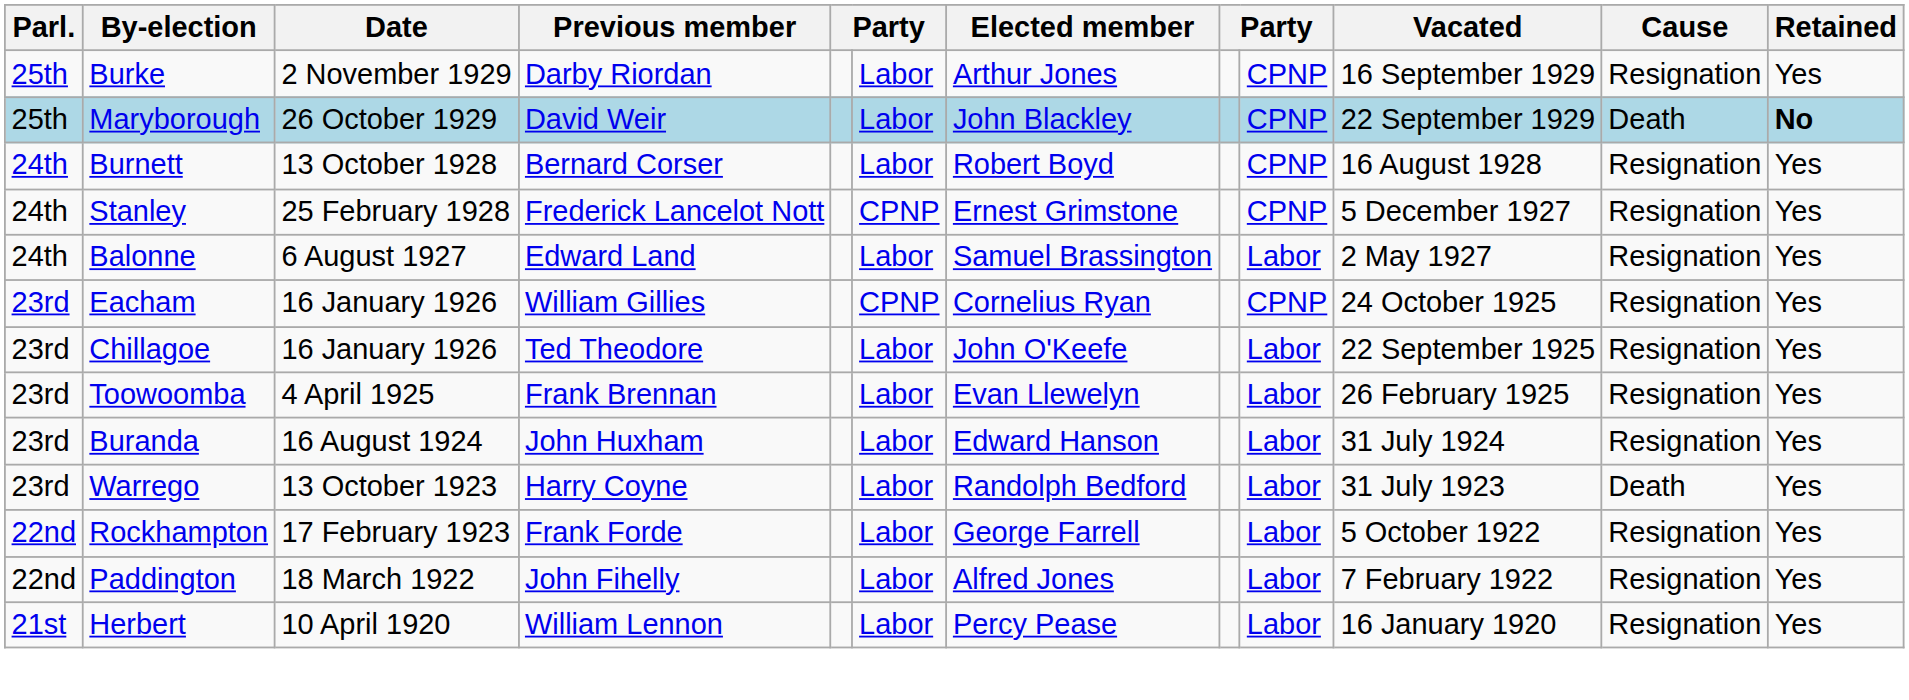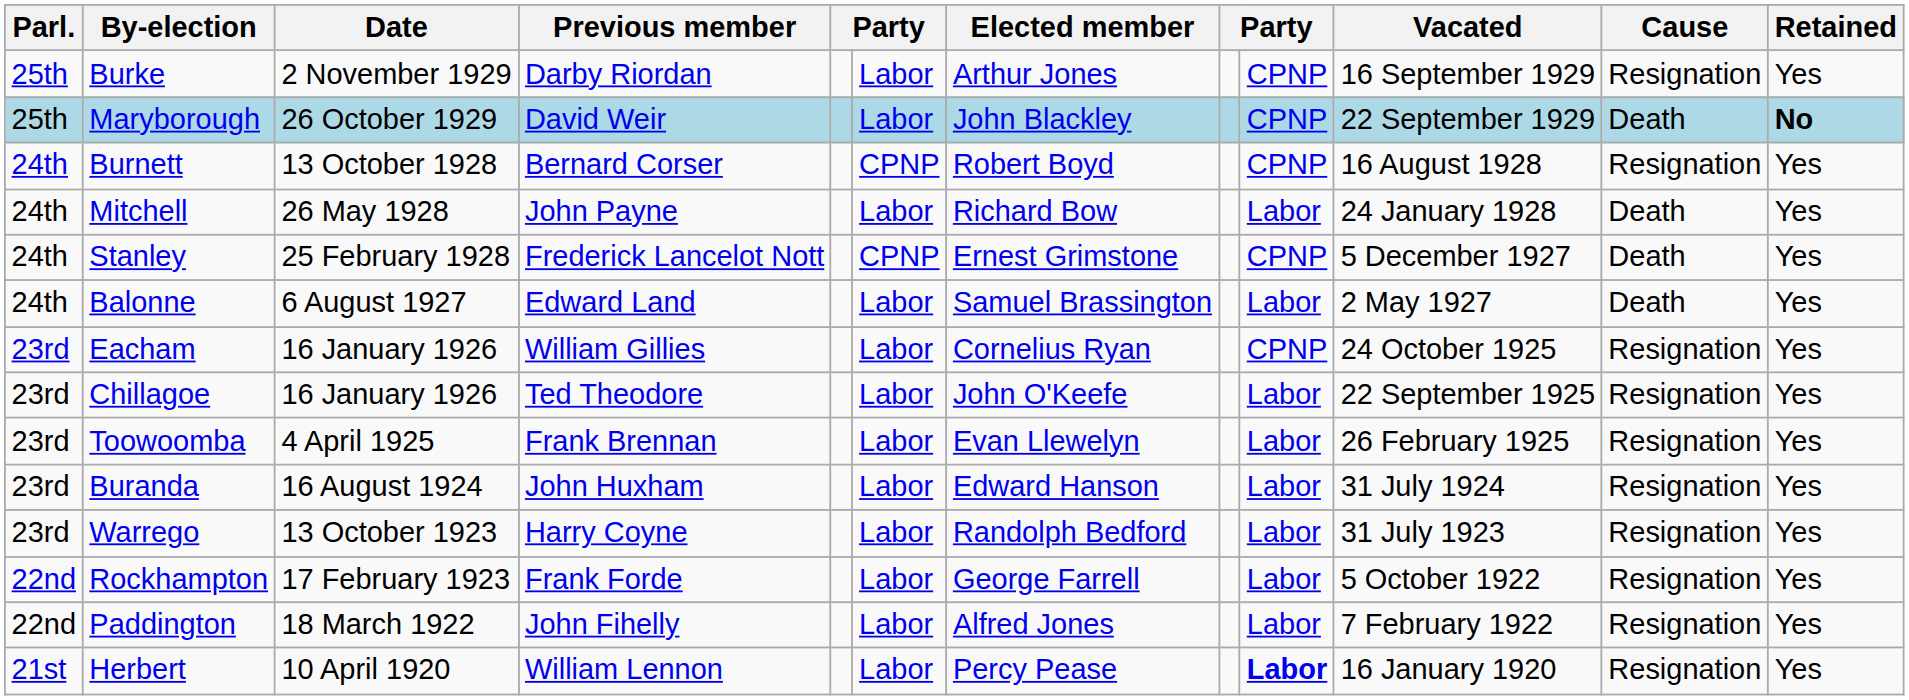 <table class="wikitable">
 <tr>
 <th>Parl.</th>
 <th>By-election</th>
 <th>Date</th>
 <th>Previous member</th>
 <th colspan="2">Party</th>
 <th>Elected member</th>
 <th colspan="2">Party</th>
 <th>Vacated</th>
 <th>Cause</th>
 <th>Retained</th>
 </tr>
 <tr>
 <td><a href='#'>25th</a></td>
 <td><a href='#'>Burke</a></td>
 <td>2 November 1929</td>
 <td><a href='#'>Darby Riordan</a></td>
 <td> </td>
 <td><a href='#'>Labor</a></td>
 <td><a href='#'>Arthur Jones</a></td>
 <td> </td>
 <td><a href='#'>CPNP</a></td>
 <td>16 September 1929</td>
 <td>Resignation</td>
 <td>Yes</td>
 </tr>
 <tr style="background:lightblue;">
 <td>25th</td>
 <td><a href='#'>Maryborough</a></td>
 <td>26 October 1929</td>
 <td><a href='#'>David Weir</a></td>
 <td> </td>
 <td><a href='#'>Labor</a></td>
 <td><a href='#'>John Blackley</a></td>
 <td> </td>
 <td><a href='#'>CPNP</a></td>
 <td>22 September 1929</td>
 <td>Death</td>
 <td><strong>No</strong></td>
 </tr>
 <tr>
 <td><a href='#'>24th</a></td>
 <td><a href='#'>Burnett</a></td>
 <td>13 October 1928</td>
 <td><a href='#'>Bernard Corser</a></td>
 <td> </td>
-<td><a href='#'>Labor</a></td>
+<td><a href='#'>CPNP</a></td>
 <td><a href='#'>Robert Boyd</a></td>
 <td> </td>
 <td><a href='#'>CPNP</a></td>
 <td>16 August 1928</td>
 <td>Resignation</td>
+<td>Yes</td>
+</tr>
+<tr>
+<td>24th</td>
+<td><a href='#'>Mitchell</a></td>
+<td>26 May 1928</td>
+<td><a href='#'>John Payne</a></td>
+<td> </td>
+<td><a href='#'>Labor</a></td>
+<td><a href='#'>Richard Bow</a></td>
+<td> </td>
+<td><a href='#'>Labor</a></td>
+<td>24 January 1928</td>
+<td>Death</td>
 <td>Yes</td>
 </tr>
 <tr>
 <td>24th</td>
 <td><a href='#'>Stanley</a></td>
 <td>25 February 1928</td>
 <td><a href='#'>Frederick Lancelot Nott</a></td>
 <td> </td>
 <td><a href='#'>CPNP</a></td>
 <td><a href='#'>Ernest Grimstone</a></td>
 <td> </td>
 <td><a href='#'>CPNP</a></td>
 <td>5 December 1927</td>
-<td>Resignation</td>
+<td>Death</td>
 <td>Yes</td>
 </tr>
 <tr>
 <td>24th</td>
 <td><a href='#'>Balonne</a></td>
 <td>6 August 1927</td>
 <td><a href='#'>Edward Land</a></td>
 <td> </td>
 <td><a href='#'>Labor</a></td>
 <td><a href='#'>Samuel Brassington</a></td>
 <td> </td>
 <td><a href='#'>Labor</a></td>
 <td>2 May 1927</td>
-<td>Resignation</td>
+<td>Death</td>
 <td>Yes</td>
 </tr>
 <tr>
 <td><a href='#'>23rd</a></td>
 <td><a href='#'>Eacham</a></td>
 <td>16 January 1926</td>
 <td><a href='#'>William Gillies</a></td>
 <td> </td>
-<td><a href='#'>CPNP</a></td>
+<td><a href='#'>Labor</a></td>
 <td><a href='#'>Cornelius Ryan</a></td>
 <td> </td>
 <td><a href='#'>CPNP</a></td>
 <td>24 October 1925</td>
 <td>Resignation</td>
 <td>Yes</td>
 </tr>
 <tr>
 <td>23rd</td>
 <td><a href='#'>Chillagoe</a></td>
 <td>16 January 1926</td>
 <td><a href='#'>Ted Theodore</a></td>
 <td> </td>
 <td><a href='#'>Labor</a></td>
 <td><a href='#'>John O'Keefe</a></td>
 <td> </td>
 <td><a href='#'>Labor</a></td>
 <td>22 September 1925</td>
 <td>Resignation</td>
 <td>Yes</td>
 </tr>
 <tr>
 <td>23rd</td>
 <td><a href='#'>Toowoomba</a></td>
 <td>4 April 1925</td>
 <td><a href='#'>Frank Brennan</a></td>
 <td> </td>
 <td><a href='#'>Labor</a></td>
 <td><a href='#'>Evan Llewelyn</a></td>
 <td> </td>
 <td><a href='#'>Labor</a></td>
 <td>26 February 1925</td>
 <td>Resignation</td>
 <td>Yes</td>
 </tr>
 <tr>
 <td>23rd</td>
 <td><a href='#'>Buranda</a></td>
 <td>16 August 1924</td>
 <td><a href='#'>John Huxham</a></td>
 <td> </td>
 <td><a href='#'>Labor</a></td>
 <td><a href='#'>Edward Hanson</a></td>
 <td> </td>
 <td><a href='#'>Labor</a></td>
 <td>31 July 1924</td>
 <td>Resignation</td>
 <td>Yes</td>
 </tr>
 <tr>
 <td>23rd</td>
 <td><a href='#'>Warrego</a></td>
 <td>13 October 1923</td>
 <td><a href='#'>Harry Coyne</a></td>
 <td> </td>
 <td><a href='#'>Labor</a></td>
 <td><a href='#'>Randolph Bedford</a></td>
 <td> </td>
 <td><a href='#'>Labor</a></td>
 <td>31 July 1923</td>
-<td>Death</td>
+<td>Resignation</td>
 <td>Yes</td>
 </tr>
 <tr>
 <td><a href='#'>22nd</a></td>
 <td><a href='#'>Rockhampton</a></td>
 <td>17 February 1923</td>
 <td><a href='#'>Frank Forde</a></td>
 <td> </td>
 <td><a href='#'>Labor</a></td>
 <td><a href='#'>George Farrell</a></td>
 <td> </td>
 <td><a href='#'>Labor</a></td>
 <td>5 October 1922</td>
 <td>Resignation</td>
 <td>Yes</td>
 </tr>
 <tr>
 <td>22nd</td>
 <td><a href='#'>Paddington</a></td>
 <td>18 March 1922</td>
 <td><a href='#'>John Fihelly</a></td>
 <td> </td>
 <td><a href='#'>Labor</a></td>
 <td><a href='#'>Alfred Jones</a></td>
 <td> </td>
 <td><a href='#'>Labor</a></td>
 <td>7 February 1922</td>
 <td>Resignation</td>
 <td>Yes</td>
 </tr>
 <tr>
 <td><a href='#'>21st</a></td>
 <td><a href='#'>Herbert</a></td>
 <td>10 April 1920</td>
 <td><a href='#'>William Lennon</a></td>
 <td> </td>
 <td><a href='#'>Labor</a></td>
 <td><a href='#'>Percy Pease</a></td>
 <td> </td>
-<td><a href='#'>Labor</a></td>
+<td><strong><a href='#'>Labor</a></strong></td>
 <td>16 January 1920</td>
 <td>Resignation</td>
 <td>Yes</td>
 </tr>
 </table>
